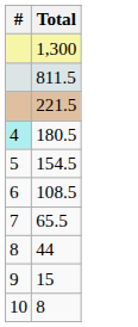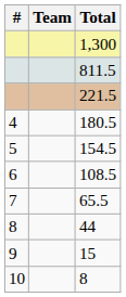 <table class="wikitable">
 <tr>
 <th>#</th>
+<th>Team</th>
 <th>Total</th>
 </tr>
 <tr>
+<td bgcolor=#f7f6a8></td>
 <td bgcolor=#f7f6a8></td>
 <td bgcolor=#f7f6a8>1,300</td>
 </tr>
 <tr>
 <td bgcolor=#dce5e5></td>
+<td bgcolor=#dce5e5></td>
 <td bgcolor=#dce5e5>811.5</td>
 </tr>
 <tr>
 <td bgcolor=#dfbf9f></td>
+<td bgcolor=#dfbf9f></td>
 <td bgcolor=#dfbf9f>221.5</td>
 </tr>
 <tr>
-<td style="background: paleturquoise;">4</td>
+<td>4</td>
+<td></td>
 <td>180.5</td>
 </tr>
 <tr>
 <td>5</td>
+<td></td>
 <td>154.5</td>
 </tr>
 <tr>
 <td>6</td>
+<td><strong></strong></td>
 <td>108.5</td>
 </tr>
 <tr>
 <td>7</td>
+<td></td>
 <td>65.5</td>
 </tr>
 <tr>
 <td>8</td>
+<td></td>
 <td>44</td>
 </tr>
 <tr>
 <td>9</td>
+<td></td>
 <td>15</td>
 </tr>
 <tr>
 <td>10</td>
+<td></td>
 <td>8</td>
 </tr>
 </table>
